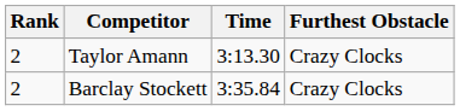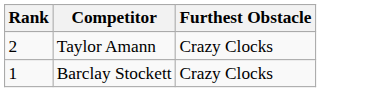 <table class="wikitable sortable mw-collapsible">
 <tr>
 <th>Rank</th>
 <th>Competitor</th>
-<th>Time</th>
 <th>Furthest Obstacle</th>
 </tr>
 <tr>
 <td>2</td>
 <td>Taylor Amann</td>
-<td>3:13.30</td>
 <td>Crazy Clocks</td>
 </tr>
 <tr>
-<td>2</td>
+<td>1</td>
 <td>Barclay Stockett</td>
-<td>3:35.84</td>
 <td>Crazy Clocks</td>
 </tr>
 </table>
